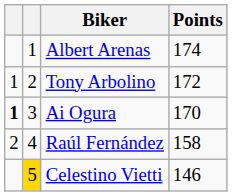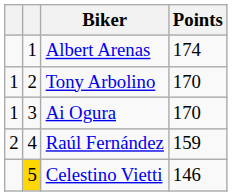 <table class="wikitable" style="font-size: 85%;">
 <tr>
 <th scope="col"></th>
 <th scope="col"></th>
 <th scope="col">Biker</th>
 <th scope="col">Points</th>
 </tr>
 <tr>
 <td align="left"></td>
 <td align=center>1</td>
 <td> <a href='#'>Albert Arenas</a></td>
 <td align=left>174</td>
 </tr>
 <tr>
 <td align="left"> 1</td>
 <td align=center>2</td>
 <td> <a href='#'>Tony Arbolino</a></td>
-<td align=left>172</td>
+<td align=left>170</td>
 </tr>
 <tr>
-<td align="left"><strong> 1</strong></td>
+<td align="left"> 1</td>
 <td align=center>3</td>
 <td> <a href='#'>Ai Ogura</a></td>
 <td align=left>170</td>
 </tr>
 <tr>
 <td align="left"> 2</td>
 <td align=center>4</td>
 <td> <a href='#'>Raúl Fernández</a></td>
-<td align=left>158</td>
+<td align=left>159</td>
 </tr>
 <tr>
 <td align="left"></td>
 <td align=center style="background: gold;">5</td>
 <td> <a href='#'>Celestino Vietti</a></td>
 <td align=left>146</td>
 </tr>
 </table>
